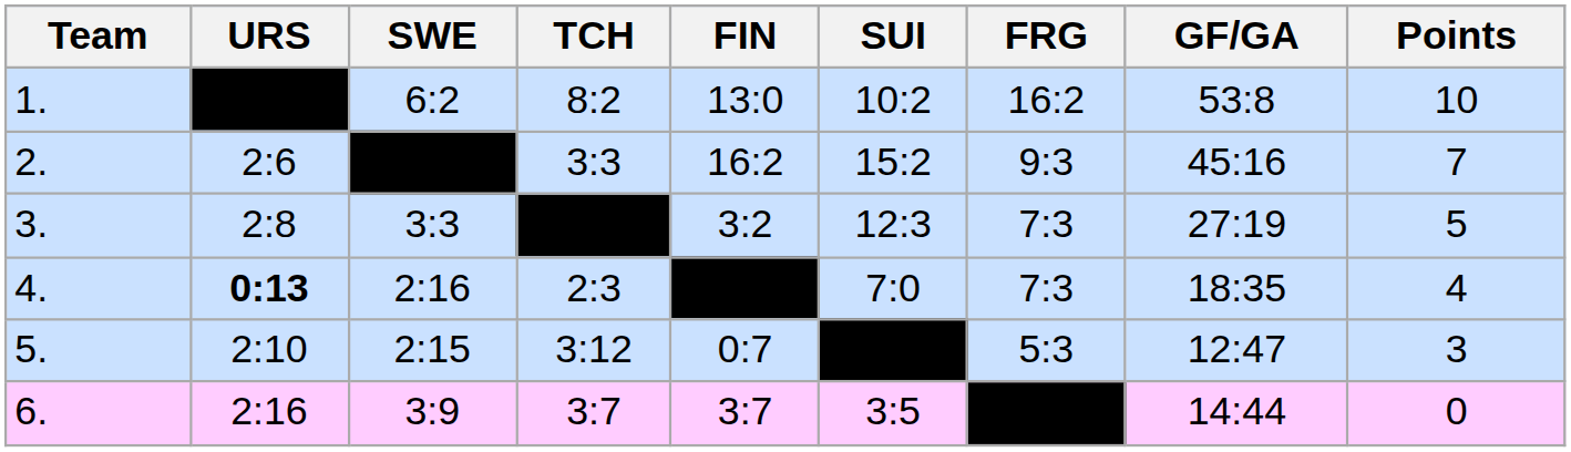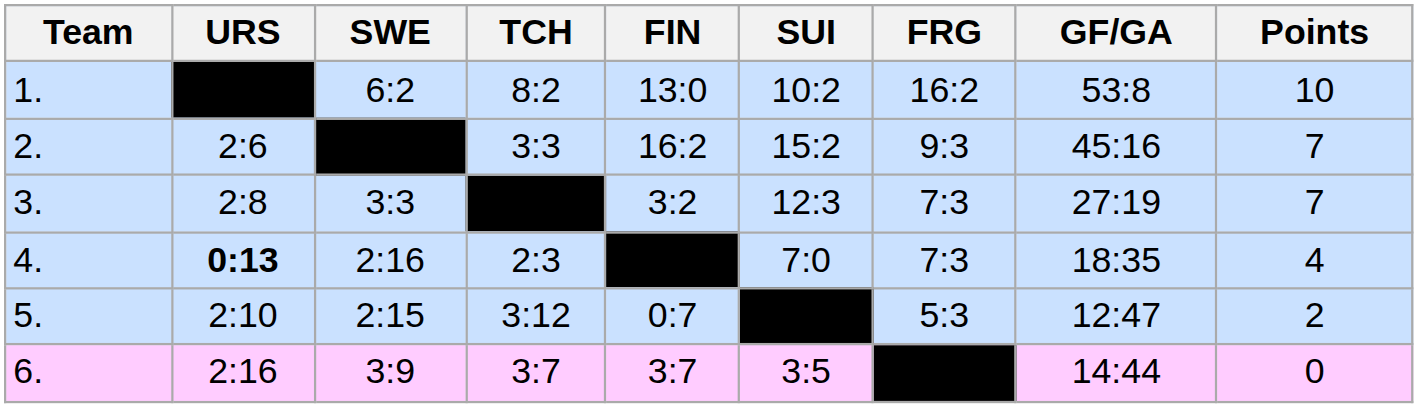 <table class="wikitable" bgcolor="#EFEFFF" width="50%">
 <tr bgcolor="#BCD2EE">
 <th>Team</th>
 <th>URS</th>
 <th>SWE</th>
 <th>TCH</th>
 <th>FIN</th>
 <th>SUI</th>
 <th>FRG</th>
 <th>GF/GA</th>
 <th>Points</th>
 </tr>
 <tr bgcolor="#CAE1FF" align="center">
 <td align="left">1. </td>
 <td style="background:#000000;"></td>
 <td>6:2</td>
 <td>8:2</td>
 <td>13:0</td>
 <td>10:2</td>
 <td>16:2</td>
 <td>53:8</td>
 <td>10</td>
 </tr>
 <tr bgcolor="#CAE1FF" align="center">
 <td align="left">2. </td>
 <td>2:6</td>
 <td style="background:#000000;"></td>
 <td>3:3</td>
 <td>16:2</td>
 <td>15:2</td>
 <td>9:3</td>
 <td>45:16</td>
 <td>7</td>
 </tr>
 <tr bgcolor="#CAE1FF" align="center">
 <td align="left">3. </td>
 <td>2:8</td>
 <td>3:3</td>
 <td style="background:#000000;"></td>
 <td>3:2</td>
 <td>12:3</td>
 <td>7:3</td>
 <td>27:19</td>
-<td>5</td>
+<td>7</td>
 </tr>
 <tr bgcolor="#CAE1FF" align="center">
 <td align="left">4. </td>
 <td><strong>0:13</strong></td>
 <td>2:16</td>
 <td>2:3</td>
 <td style="background:#000000;"></td>
 <td>7:0</td>
 <td>7:3</td>
 <td>18:35</td>
 <td>4</td>
 </tr>
 <tr bgcolor="#CAE1FF" align="center">
 <td align="left">5. </td>
 <td>2:10</td>
 <td>2:15</td>
 <td>3:12</td>
 <td>0:7</td>
 <td style="background:#000000;"></td>
 <td>5:3</td>
 <td>12:47</td>
-<td>3</td>
+<td>2</td>
 </tr>
 <tr bgcolor="#ffccff" align="center">
 <td align="left">6. </td>
 <td>2:16</td>
 <td>3:9</td>
 <td>3:7</td>
 <td>3:7</td>
 <td>3:5</td>
 <td style="background:#000000;"></td>
 <td>14:44</td>
 <td>0</td>
 </tr>
 </table>
